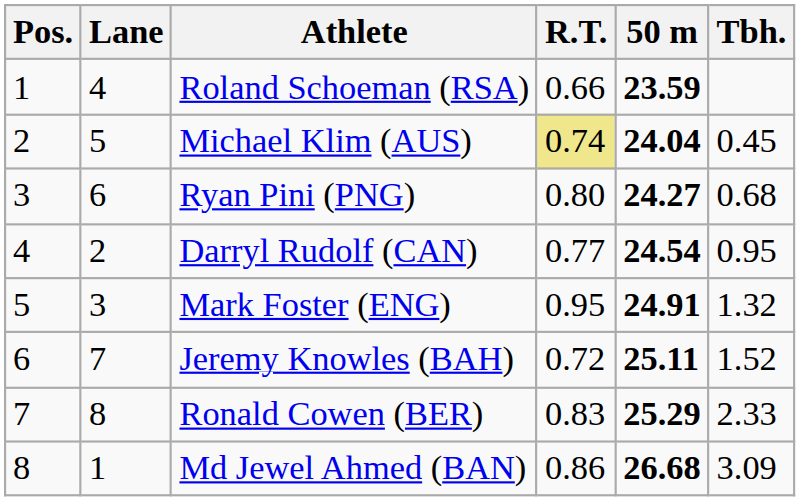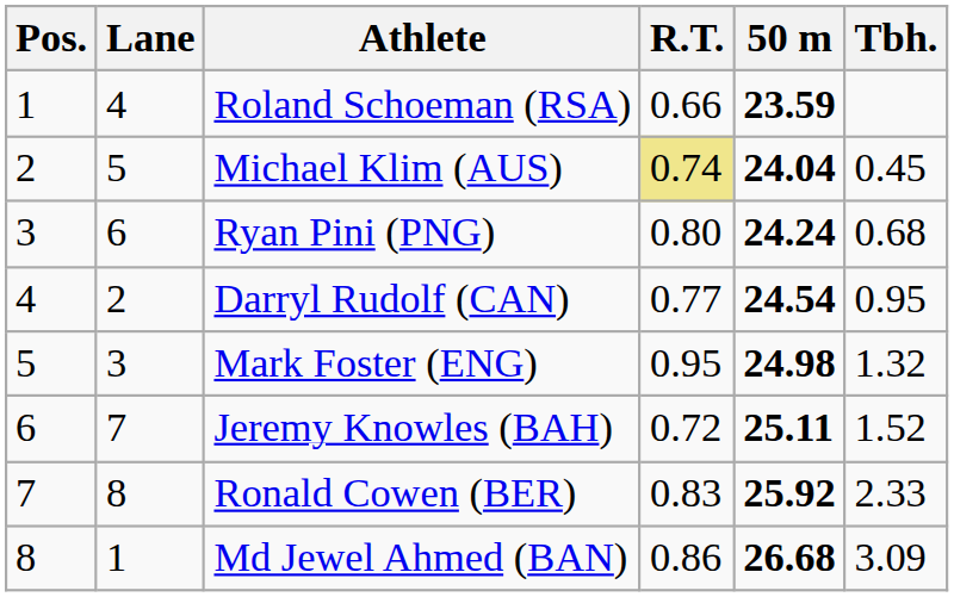 <table class="wikitable">
 <tr>
 <th>Pos.</th>
 <th>Lane</th>
 <th>Athlete</th>
 <th>R.T.</th>
 <th>50 m</th>
 <th>Tbh.</th>
 </tr>
 <tr>
 <td>1</td>
 <td>4</td>
 <td> <a href='#'>Roland Schoeman</a> (<a href='#'>RSA</a>)</td>
 <td>0.66</td>
 <td><strong>23.59</strong></td>
 <td> </td>
 </tr>
 <tr>
 <td>2</td>
 <td>5</td>
 <td> <a href='#'>Michael Klim</a> (<a href='#'>AUS</a>)</td>
 <td style="background: khaki;">0.74</td>
 <td><strong>24.04</strong></td>
 <td>0.45</td>
 </tr>
 <tr>
 <td>3</td>
 <td>6</td>
 <td> <a href='#'>Ryan Pini</a> (<a href='#'>PNG</a>)</td>
 <td>0.80</td>
-<td><strong>24.27</strong></td>
+<td><strong>24.24</strong></td>
 <td>0.68</td>
 </tr>
 <tr>
 <td>4</td>
 <td>2</td>
 <td> <a href='#'>Darryl Rudolf</a> (<a href='#'>CAN</a>)</td>
 <td>0.77</td>
 <td><strong>24.54</strong></td>
 <td>0.95</td>
 </tr>
 <tr>
 <td>5</td>
 <td>3</td>
 <td> <a href='#'>Mark Foster</a> (<a href='#'>ENG</a>)</td>
 <td>0.95</td>
-<td><strong>24.91</strong></td>
+<td><strong>24.98</strong></td>
 <td>1.32</td>
 </tr>
 <tr>
 <td>6</td>
 <td>7</td>
 <td> <a href='#'>Jeremy Knowles</a> (<a href='#'>BAH</a>)</td>
 <td>0.72</td>
 <td><strong>25.11</strong></td>
 <td>1.52</td>
 </tr>
 <tr>
 <td>7</td>
 <td>8</td>
 <td> <a href='#'>Ronald Cowen</a> (<a href='#'>BER</a>)</td>
 <td>0.83</td>
-<td><strong>25.29</strong></td>
+<td><strong>25.92</strong></td>
 <td>2.33</td>
 </tr>
 <tr>
 <td>8</td>
 <td>1</td>
 <td> <a href='#'>Md Jewel Ahmed</a> (<a href='#'>BAN</a>)</td>
 <td>0.86</td>
 <td><strong>26.68</strong></td>
 <td>3.09</td>
 </tr>
 </table>
